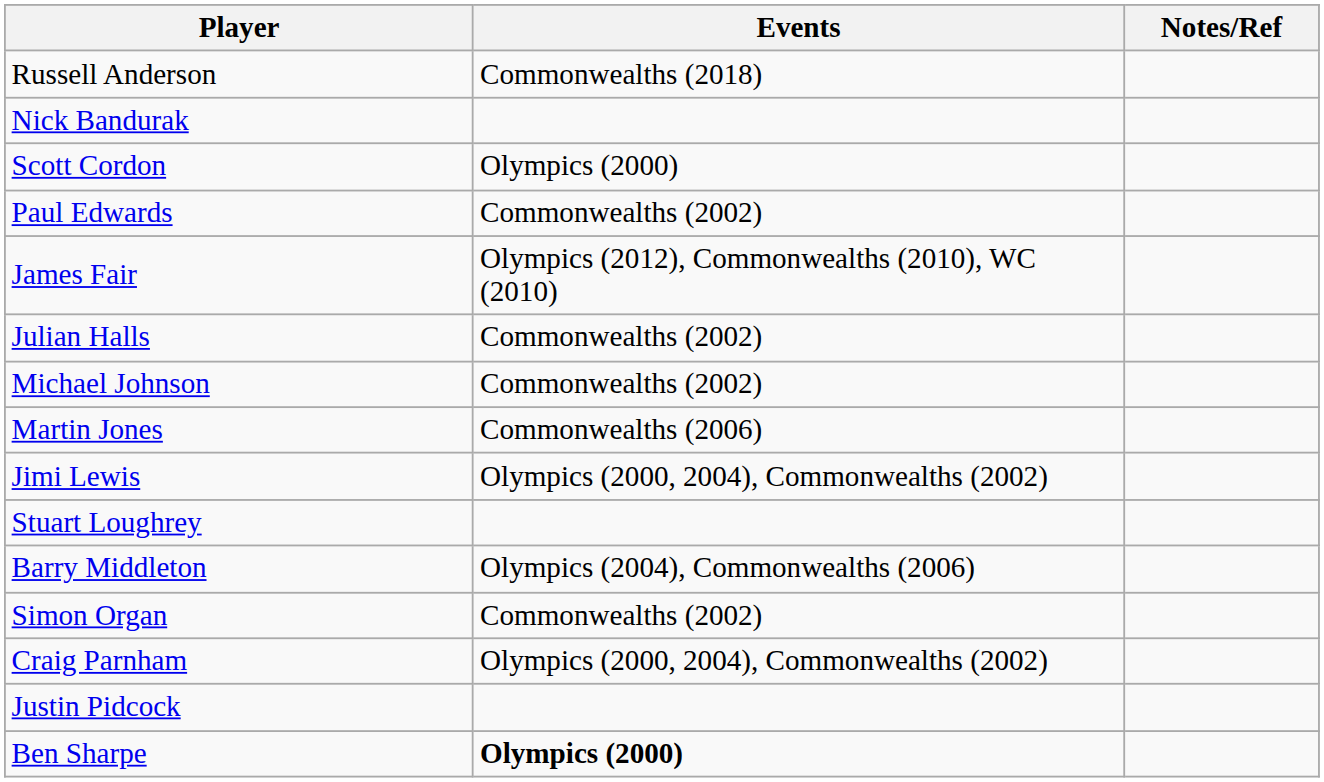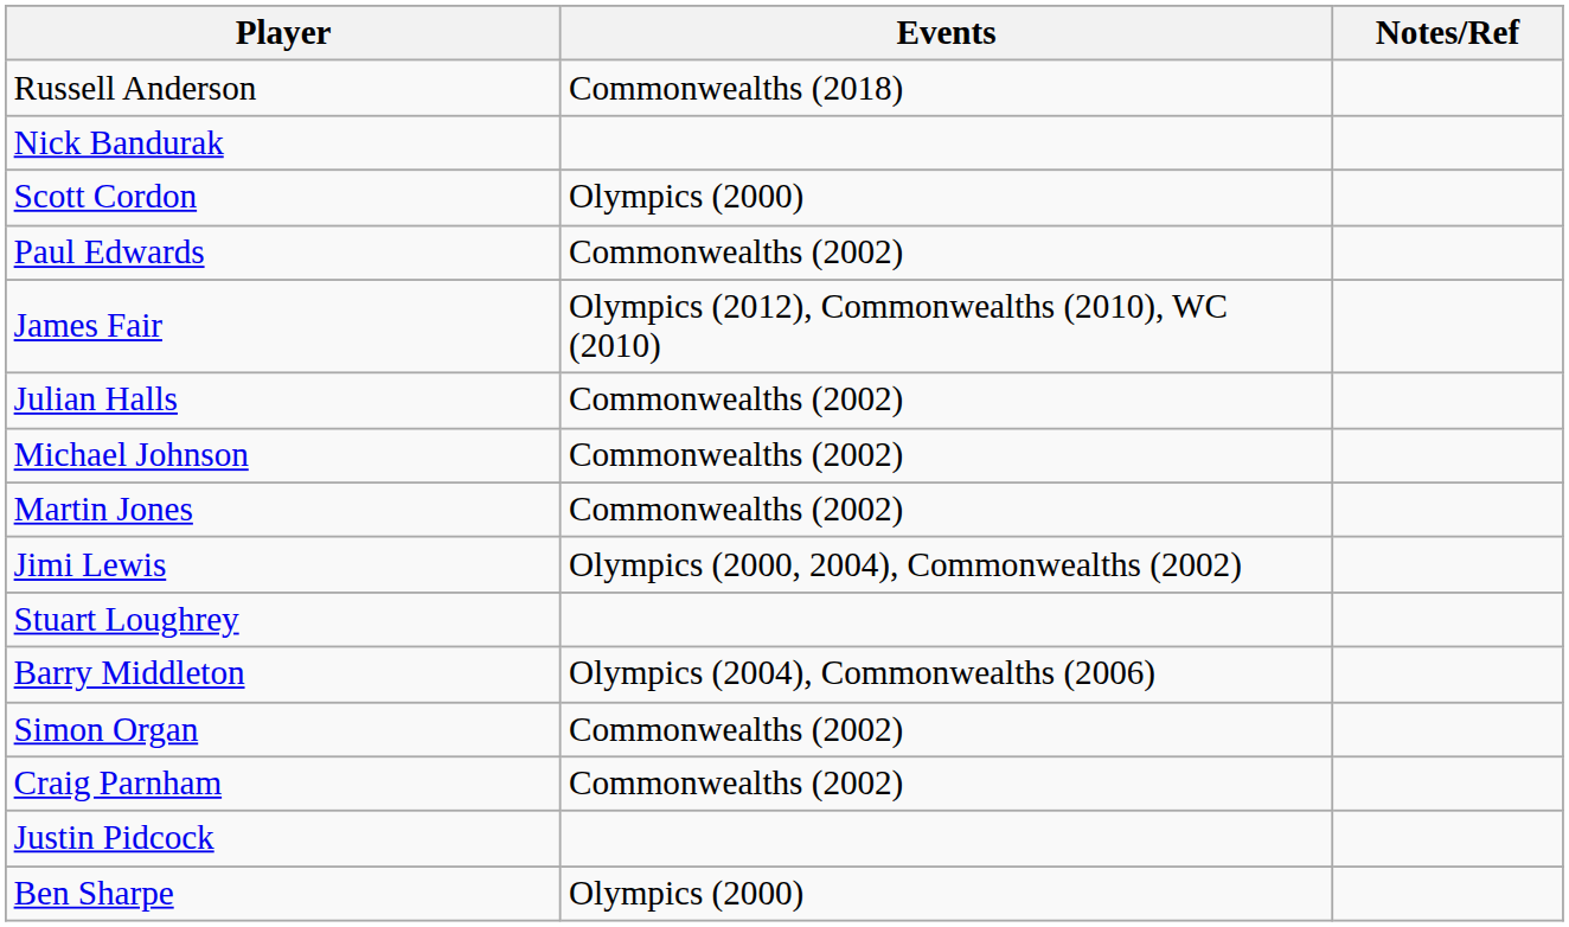 <table class="wikitable">
 <tr>
 <th width=250>Player</th>
 <th width=350>Events</th>
 <th width=100>Notes/Ref</th>
 </tr>
 <tr>
 <td> Russell Anderson</td>
 <td>Commonwealths (2018)</td>
 <td></td>
 </tr>
 <tr>
 <td> <a href='#'>Nick Bandurak</a></td>
 <td></td>
 <td></td>
 </tr>
 <tr>
 <td> <a href='#'>Scott Cordon</a></td>
 <td>Olympics (2000)</td>
 <td></td>
 </tr>
 <tr>
 <td> <a href='#'>Paul Edwards</a></td>
 <td>Commonwealths (2002)</td>
 <td></td>
 </tr>
 <tr>
 <td> <a href='#'>James Fair</a></td>
 <td>Olympics (2012), Commonwealths (2010), WC (2010)</td>
 <td></td>
 </tr>
 <tr>
 <td> <a href='#'>Julian Halls</a></td>
 <td>Commonwealths (2002)</td>
 <td></td>
 </tr>
 <tr>
 <td> <a href='#'>Michael Johnson</a></td>
 <td>Commonwealths (2002)</td>
 <td></td>
 </tr>
 <tr>
 <td> <a href='#'>Martin Jones</a></td>
-<td>Commonwealths (2006)</td>
+<td>Commonwealths (2002)</td>
 <td></td>
 </tr>
 <tr>
 <td> <a href='#'>Jimi Lewis</a></td>
 <td>Olympics (2000, 2004), Commonwealths (2002)</td>
 <td></td>
 </tr>
 <tr>
 <td> <a href='#'>Stuart Loughrey</a></td>
 <td></td>
 <td></td>
 </tr>
 <tr>
 <td> <a href='#'>Barry Middleton</a></td>
 <td>Olympics (2004), Commonwealths (2006)</td>
 <td></td>
 </tr>
 <tr>
 <td> <a href='#'>Simon Organ</a></td>
 <td>Commonwealths (2002)</td>
 <td></td>
 </tr>
 <tr>
 <td> <a href='#'>Craig Parnham</a></td>
-<td>Olympics (2000, 2004), Commonwealths (2002)</td>
+<td>Commonwealths (2002)</td>
 <td></td>
 </tr>
 <tr>
 <td> <a href='#'>Justin Pidcock</a></td>
 <td></td>
 <td></td>
 </tr>
 <tr>
 <td> <a href='#'>Ben Sharpe</a></td>
-<td><strong>Olympics (2000)</strong></td>
+<td>Olympics (2000)</td>
 <td></td>
 </tr>
 </table>
